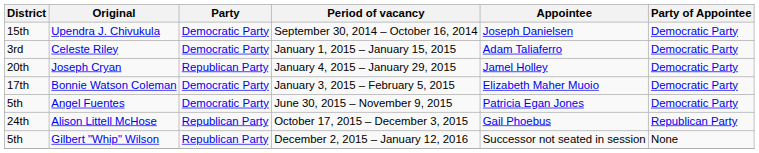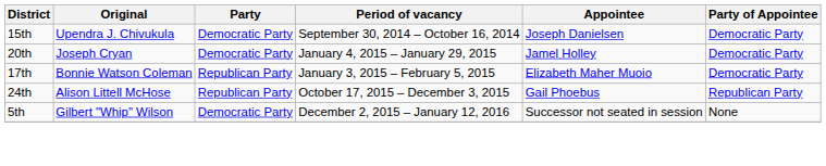 <table class="wikitable sortable">
 <tr>
 <th>District</th>
 <th>Original</th>
 <th>Party</th>
 <th>Period of vacancy</th>
 <th>Appointee</th>
 <th>Party of Appointee</th>
 </tr>
 <tr>
 <td>15th</td>
 <td><a href='#'>Upendra J. Chivukula</a></td>
 <td><a href='#'>Democratic Party</a></td>
 <td>September 30, 2014 – October 16, 2014</td>
 <td><a href='#'>Joseph Danielsen</a></td>
 <td><a href='#'>Democratic Party</a></td>
 </tr>
 <tr>
-<td>3rd</td>
-<td><a href='#'>Celeste Riley</a></td>
-<td><a href='#'>Democratic Party</a></td>
-<td>January 1, 2015 – January 15, 2015</td>
-<td><a href='#'>Adam Taliaferro</a></td>
-<td><a href='#'>Democratic Party</a></td>
-</tr>
-<tr>
 <td>20th</td>
 <td><a href='#'>Joseph Cryan</a></td>
-<td><a href='#'>Republican Party</a></td>
+<td><a href='#'>Democratic Party</a></td>
 <td>January 4, 2015 – January 29, 2015</td>
 <td><a href='#'>Jamel Holley</a></td>
 <td><a href='#'>Democratic Party</a></td>
 </tr>
 <tr>
 <td>17th</td>
 <td><a href='#'>Bonnie Watson Coleman</a></td>
-<td><a href='#'>Democratic Party</a></td>
+<td><a href='#'>Republican Party</a></td>
 <td>January 3, 2015 – February 5, 2015</td>
 <td><a href='#'>Elizabeth Maher Muoio</a></td>
-<td><a href='#'>Democratic Party</a></td>
-</tr>
-<tr>
-<td>5th</td>
-<td><a href='#'>Angel Fuentes</a></td>
-<td><a href='#'>Democratic Party</a></td>
-<td>June 30, 2015 – November 9, 2015</td>
-<td><a href='#'>Patricia Egan Jones</a></td>
 <td><a href='#'>Democratic Party</a></td>
 </tr>
 <tr>
 <td>24th</td>
 <td><a href='#'>Alison Littell McHose</a></td>
 <td><a href='#'>Republican Party</a></td>
 <td>October 17, 2015 – December 3, 2015</td>
 <td><a href='#'>Gail Phoebus</a></td>
 <td><a href='#'>Republican Party</a></td>
 </tr>
 <tr>
 <td>5th</td>
 <td><a href='#'>Gilbert "Whip" Wilson</a></td>
-<td><a href='#'>Republican Party</a></td>
+<td><a href='#'>Democratic Party</a></td>
 <td>December 2, 2015 – January 12, 2016</td>
 <td>Successor not seated in session</td>
 <td>None</td>
 </tr>
 <tr>
 </tr>
 </table>
